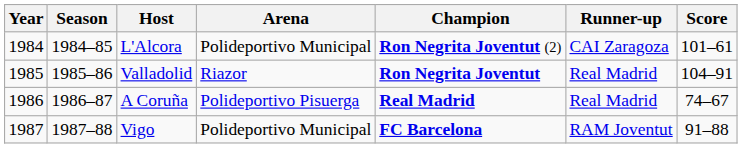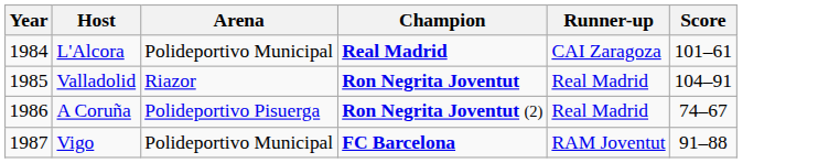 <table class="wikitable">
 <tr>
 <th>Year</th>
-<th>Season</th>
 <th>Host</th>
 <th>Arena</th>
 <th>Champion</th>
 <th>Runner-up</th>
 <th>Score</th>
 </tr>
 <tr>
 <td style="text-align:center">1984</td>
-<td style="text-align:center">1984–85</td>
 <td><a href='#'>L'Alcora</a></td>
 <td>Polideportivo Municipal</td>
-<td><strong><a href='#'>Ron Negrita Joventut</a></strong> <small>(2)</small></td>
+<td><strong><a href='#'>Real Madrid</a></strong></td>
 <td><a href='#'>CAI Zaragoza</a></td>
 <td style="text-align:center">101–61</td>
 </tr>
 <tr>
 <td style="text-align:center">1985</td>
-<td style="text-align:center">1985–86</td>
 <td><a href='#'>Valladolid</a></td>
 <td><a href='#'>Riazor</a></td>
 <td><strong><a href='#'>Ron Negrita Joventut</a></strong></td>
 <td><a href='#'>Real Madrid</a></td>
 <td style="text-align:center">104–91</td>
 </tr>
 <tr>
 <td style="text-align:center">1986</td>
-<td style="text-align:center">1986–87</td>
 <td><a href='#'>A Coruña</a></td>
 <td><a href='#'>Polideportivo Pisuerga</a></td>
-<td><strong><a href='#'>Real Madrid</a></strong></td>
+<td><strong><a href='#'>Ron Negrita Joventut</a></strong> <small>(2)</small></td>
 <td><a href='#'>Real Madrid</a></td>
 <td style="text-align:center">74–67</td>
 </tr>
 <tr>
 <td style="text-align:center">1987</td>
-<td style="text-align:center">1987–88</td>
 <td><a href='#'>Vigo</a></td>
 <td>Polideportivo Municipal</td>
 <td><strong><a href='#'>FC Barcelona</a></strong></td>
 <td><a href='#'>RAM Joventut</a></td>
 <td style="text-align:center">91–88</td>
 </tr>
 </table>
